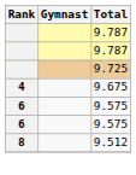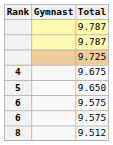 <table class="wikitable sortable" style="text-align:center; font-size:95%">
 <tr>
 <th scope=col>Rank</th>
 <th scope=col>Gymnast</th>
 <th scope=col>Total</th>
 </tr>
 <tr bgcolor=fffcaf>
 <th scope=row style="text-align:center"></th>
 <td align=left></td>
 <td>9.787</td>
 </tr>
 <tr bgcolor=fffcaf>
 <th scope=row style="text-align:center"></th>
 <td align=left></td>
 <td>9.787</td>
 </tr>
 <tr bgcolor=eecc99>
 <th scope=row style="text-align:center"></th>
 <td align=left></td>
 <td>9.725</td>
 </tr>
 <tr>
 <th scope=row style="text-align:center">4</th>
 <td align=left></td>
 <td>9.675</td>
 </tr>
 <tr>
+<th scope=row style="text-align:center">5</th>
+<td align=left></td>
+<td>9.650</td>
+</tr>
+<tr>
 <th scope=row style="text-align:center">6</th>
 <td align=left></td>
 <td>9.575</td>
 </tr>
 <tr>
 <th scope=row style="text-align:center">6</th>
 <td align=left></td>
 <td>9.575</td>
 </tr>
 <tr>
 <th scope=row style="text-align:center">8</th>
 <td align=left></td>
 <td>9.512</td>
 </tr>
 <tr>
 </tr>
 </table>
